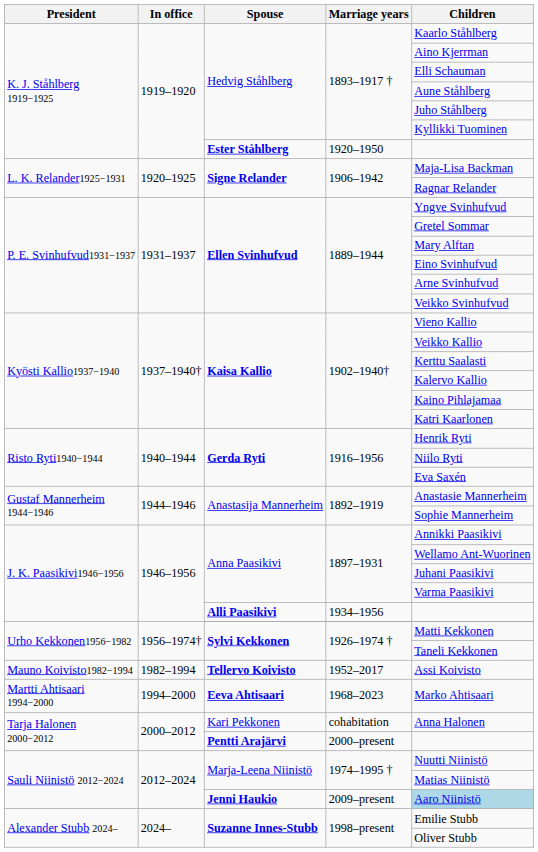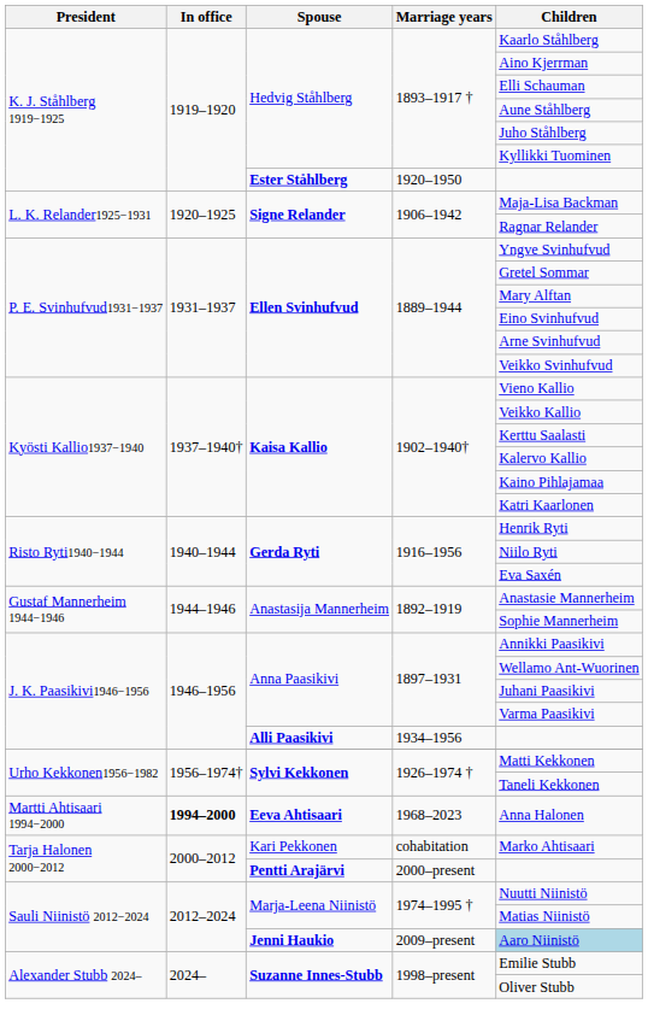 <table class="wikitable" style="text-align:left">
 <tr>
 <th>President</th>
 <th>In office</th>
 <th>Spouse</th>
 <th>Marriage years</th>
 <th>Children</th>
 </tr>
 <tr>
 <td rowspan="7"><a href='#'>K. J. Ståhlberg</a><br><small>1919−1925</small></td>
 <td rowspan="7">1919–1920</td>
 <td rowspan="6"><a href='#'>Hedvig Ståhlberg</a></td>
 <td rowspan="6">1893–1917 †</td>
 <td><a href='#'>Kaarlo Ståhlberg</a></td>
 </tr>
 <tr>
 <td><a href='#'>Aino Kjerrman</a></td>
 </tr>
 <tr>
 <td><a href='#'>Elli Schauman</a></td>
 </tr>
 <tr>
 <td><a href='#'>Aune Ståhlberg</a></td>
 </tr>
 <tr>
 <td><a href='#'>Juho Ståhlberg</a></td>
 </tr>
 <tr>
 <td><a href='#'>Kyllikki Tuominen</a></td>
 </tr>
 <tr>
 <td><strong><a href='#'>Ester Ståhlberg</a></strong></td>
 <td>1920–1950</td>
 <td></td>
 </tr>
 <tr>
 <td rowspan="2"><a href='#'>L. K. Relander</a><small>1925−1931</small></td>
 <td rowspan="2">1920–1925</td>
 <td rowspan="2"><strong><a href='#'>Signe Relander</a></strong></td>
 <td rowspan="2">1906–1942</td>
 <td><a href='#'>Maja-Lisa Backman</a></td>
 </tr>
 <tr>
 <td><a href='#'>Ragnar Relander</a></td>
 </tr>
 <tr>
 <td rowspan="6"><a href='#'>P. E. Svinhufvud</a><small>1931−1937</small></td>
 <td rowspan="6">1931–1937</td>
 <td rowspan="6"><strong><a href='#'>Ellen Svinhufvud</a></strong></td>
 <td rowspan="6">1889–1944</td>
 <td><a href='#'>Yngve Svinhufvud</a></td>
 </tr>
 <tr>
 <td><a href='#'>Gretel Sommar</a></td>
 </tr>
 <tr>
 <td><a href='#'>Mary Alftan</a></td>
 </tr>
 <tr>
 <td><a href='#'>Eino Svinhufvud</a></td>
 </tr>
 <tr>
 <td><a href='#'>Arne Svinhufvud</a></td>
 </tr>
 <tr>
 <td><a href='#'>Veikko Svinhufvud</a></td>
 </tr>
 <tr>
 <td rowspan="6"><a href='#'>Kyösti Kallio</a><small>1937−1940</small></td>
 <td rowspan="6">1937–1940†</td>
 <td rowspan="6"><strong><a href='#'>Kaisa Kallio</a></strong></td>
 <td rowspan="6">1902–1940†</td>
 <td><a href='#'>Vieno Kallio</a></td>
 </tr>
 <tr>
 <td><a href='#'>Veikko Kallio</a></td>
 </tr>
 <tr>
 <td><a href='#'>Kerttu Saalasti</a></td>
 </tr>
 <tr>
 <td><a href='#'>Kalervo Kallio</a></td>
 </tr>
 <tr>
 <td><a href='#'>Kaino Pihlajamaa</a></td>
 </tr>
 <tr>
 <td><a href='#'>Katri Kaarlonen</a></td>
 </tr>
 <tr>
 <td rowspan="3"><a href='#'>Risto Ryti</a><small>1940−1944</small></td>
 <td rowspan="3">1940–1944</td>
 <td rowspan="3"><strong><a href='#'>Gerda Ryti</a></strong></td>
 <td rowspan="3">1916–1956</td>
 <td><a href='#'>Henrik Ryti</a></td>
 </tr>
 <tr>
 <td><a href='#'>Niilo Ryti</a></td>
 </tr>
 <tr>
 <td><a href='#'>Eva Saxén</a></td>
 </tr>
 <tr>
 <td rowspan="2"><a href='#'>Gustaf Mannerheim</a><br><small>1944−1946</small></td>
 <td rowspan="2">1944–1946</td>
 <td rowspan="2"><a href='#'>Anastasija Mannerheim</a></td>
 <td rowspan="2">1892–1919</td>
 <td><a href='#'>Anastasie Mannerheim</a></td>
 </tr>
 <tr>
 <td><a href='#'>Sophie Mannerheim</a></td>
 </tr>
 <tr>
 <td rowspan="5"><a href='#'>J. K. Paasikivi</a><small>1946−1956</small></td>
 <td rowspan="5">1946–1956</td>
 <td rowspan="4"><a href='#'>Anna Paasikivi</a></td>
 <td rowspan="4">1897–1931</td>
 <td><a href='#'>Annikki Paasikivi</a></td>
 </tr>
 <tr>
 <td><a href='#'>Wellamo Ant-Wuorinen</a></td>
 </tr>
 <tr>
 <td><a href='#'>Juhani Paasikivi</a></td>
 </tr>
 <tr>
 <td><a href='#'>Varma Paasikivi</a></td>
 </tr>
 <tr>
 <td><strong><a href='#'>Alli Paasikivi</a></strong></td>
 <td>1934–1956</td>
 <td></td>
 </tr>
 <tr>
 <td rowspan="3"><a href='#'>Urho Kekkonen</a><small>1956−1982</small></td>
 <td rowspan="3">1956–1974†</td>
 </tr>
 <tr>
 <td rowspan="2"><strong><a href='#'>Sylvi Kekkonen</a></strong></td>
 <td rowspan="2">1926–1974 †</td>
 <td><a href='#'>Matti Kekkonen</a></td>
 </tr>
 <tr>
 <td><a href='#'>Taneli Kekkonen</a></td>
 </tr>
 <tr>
-<td><a href='#'>Mauno Koivisto</a><small>1982−1994</small></td>
-<td>1982–1994</td>
-<td><strong><a href='#'>Tellervo Koivisto</a></strong></td>
-<td>1952–2017</td>
-<td><a href='#'>Assi Koivisto</a></td>
-</tr>
-<tr>
 <td><a href='#'>Martti Ahtisaari</a><br><small>1994−2000</small></td>
-<td>1994–2000</td>
+<td><strong>1994–2000</strong></td>
 <td><strong><a href='#'>Eeva Ahtisaari</a></strong></td>
 <td>1968–2023</td>
-<td><a href='#'>Marko Ahtisaari</a></td>
+<td><a href='#'>Anna Halonen</a></td>
 </tr>
 <tr>
 <td rowspan="2"><a href='#'>Tarja Halonen</a><br><small>2000−2012</small></td>
 <td rowspan="2">2000–2012</td>
 <td><a href='#'>Kari Pekkonen</a></td>
 <td>cohabitation</td>
-<td><a href='#'>Anna Halonen</a></td>
+<td><a href='#'>Marko Ahtisaari</a></td>
 </tr>
 <tr>
 <td><strong><a href='#'>Pentti Arajärvi</a></strong></td>
 <td>2000–present</td>
 <td></td>
 </tr>
 <tr>
 <td rowspan="3"><a href='#'>Sauli Niinistö</a> <small>2012−2024</small></td>
 <td rowspan="3">2012–2024</td>
 <td rowspan="2"><a href='#'>Marja-Leena Niinistö</a></td>
 <td rowspan="2">1974–1995 †</td>
 <td><a href='#'>Nuutti Niinistö</a></td>
 </tr>
 <tr>
 <td><a href='#'>Matias Niinistö</a></td>
 </tr>
 <tr>
 <td><strong><a href='#'>Jenni Haukio</a></strong></td>
 <td>2009–present</td>
 <td style="background: lightblue;"><a href='#'>Aaro Niinistö</a></td>
 </tr>
 <tr>
 <td rowspan="2"><a href='#'>Alexander Stubb</a> <small>2024–</small></td>
 <td rowspan="2">2024–</td>
 <td rowspan="2"><strong><a href='#'>Suzanne Innes-Stubb</a></strong></td>
 <td rowspan="2">1998–present</td>
 <td>Emilie Stubb</td>
 </tr>
 <tr>
 <td>Oliver Stubb</td>
 </tr>
 </table>
